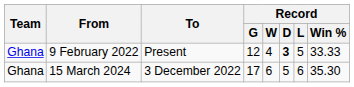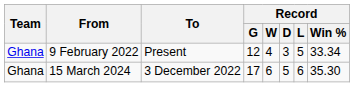 <table class="wikitable">
 <tr>
 <th rowspan="2">Team</th>
 <th rowspan="2">From</th>
 <th rowspan="2">To</th>
 <th colspan="5">Record</th>
 </tr>
 <tr>
 <th>G</th>
 <th>W</th>
 <th>D</th>
 <th>L</th>
 <th>Win %</th>
 </tr>
 <tr>
 <td align="left"><a href='#'>Ghana</a></td>
 <td align="left">9 February 2022</td>
 <td>Present</td>
 <td>12</td>
 <td>4</td>
-<td><strong>3</strong></td>
+<td>3</td>
 <td>5</td>
-<td>33.33</td>
+<td>33.34</td>
 </tr>
 <tr>
 <td>Ghana</td>
 <td>15 March 2024</td>
 <td align="left">3 December 2022</td>
 <td>17</td>
 <td>6</td>
 <td>5</td>
 <td>6</td>
 <td>35.30</td>
 </tr>
 </table>
